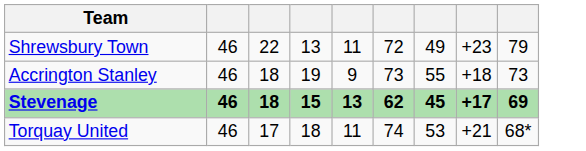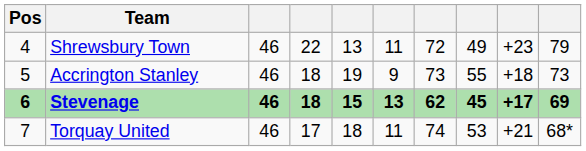 <table class="wikitable" style="text-align:center">
 <tr>
+<th width=30>Pos</th>
 <th width="175">Team</th>
 <th width="30"></th>
 <th width="30"></th>
 <th width="30"></th>
 <th width="30"></th>
 <th width="30"></th>
 <th width="30"></th>
 <th width="30"></th>
 <th width="30"></th>
 </tr>
 <tr>
+<td>4</td>
 <td align=left><a href='#'>Shrewsbury Town</a></td>
 <td>46</td>
 <td>22</td>
 <td>13</td>
 <td>11</td>
 <td>72</td>
 <td>49</td>
 <td>+23</td>
 <td>79</td>
 </tr>
 <tr>
+<td>5</td>
 <td align=left><a href='#'>Accrington Stanley</a></td>
 <td>46</td>
 <td>18</td>
 <td>19</td>
 <td>9</td>
 <td>73</td>
 <td>55</td>
 <td>+18</td>
 <td>73</td>
 </tr>
 <tr style="background:#addfad;">
+<td><strong>6</strong></td>
 <td align=left><strong><a href='#'>Stevenage</a></strong></td>
 <td><strong>46</strong></td>
 <td><strong>18</strong></td>
 <td><strong>15</strong></td>
 <td><strong>13</strong></td>
 <td><strong>62</strong></td>
 <td><strong>45</strong></td>
 <td><strong>+17</strong></td>
 <td><strong>69</strong></td>
 </tr>
 <tr>
+<td>7</td>
 <td align=left><a href='#'>Torquay United</a></td>
 <td>46</td>
 <td>17</td>
 <td>18</td>
 <td>11</td>
 <td>74</td>
 <td>53</td>
 <td>+21</td>
 <td>68*</td>
 </tr>
 </table>
